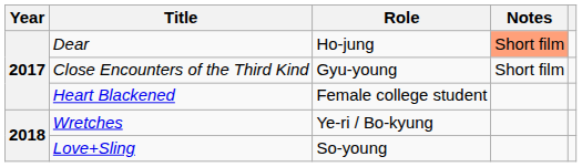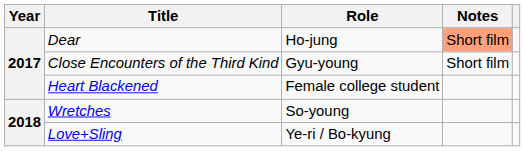 <table class="wikitable plainrowheaders sortable">
 <tr>
 <th scope="col">Year</th>
 <th scope="col">Title</th>
 <th scope="col">Role</th>
 <th scope="col">Notes</th>
 <th scope="col" class="unsortable"></th>
 </tr>
 <tr>
 <th scope="row" rowspan="3">2017</th>
 <td><em>Dear</em></td>
 <td>Ho-jung</td>
 <td style="background: lightsalmon;">Short film</td>
 <td style="text-align:center"></td>
 </tr>
 <tr>
 <td><em>Close Encounters of the Third Kind</em></td>
 <td>Gyu-young</td>
 <td>Short film</td>
 <td style="text-align:center"></td>
 </tr>
 <tr>
 <td><em><a href='#'>Heart Blackened</a></em></td>
 <td>Female college student</td>
 <td></td>
 <td style="text-align:center"></td>
 </tr>
 <tr>
 <th scope="row" rowspan="2">2018</th>
 <td><em><a href='#'>Wretches</a></em></td>
-<td>Ye-ri / Bo-kyung</td>
+<td>So-young</td>
 <td></td>
 <td style="text-align:center"></td>
 </tr>
 <tr>
 <td><em><a href='#'>Love+Sling</a></em></td>
-<td>So-young</td>
+<td>Ye-ri / Bo-kyung</td>
 <td></td>
 <td style="text-align:center"></td>
 </tr>
 </table>
